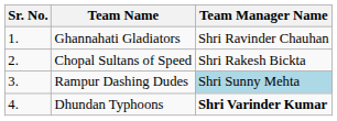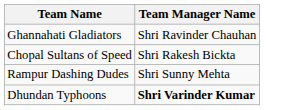 <table class="wikitable">
 <tr>
-<th>Sr. No.</th>
 <th>Team Name</th>
 <th>Team Manager Name</th>
 </tr>
 <tr>
-<td>1.</td>
 <td>Ghannahati Gladiators</td>
 <td>Shri Ravinder Chauhan</td>
 </tr>
 <tr>
-<td>2.</td>
 <td>Chopal Sultans of Speed</td>
 <td>Shri Rakesh Bickta</td>
 </tr>
 <tr>
-<td>3.</td>
 <td>Rampur Dashing Dudes</td>
-<td style="background: lightblue;">Shri Sunny Mehta</td>
+<td>Shri Sunny Mehta</td>
 </tr>
 <tr>
-<td>4.</td>
 <td>Dhundan Typhoons</td>
 <td><strong>Shri Varinder Kumar</strong></td>
 </tr>
 </table>
